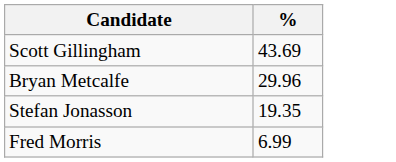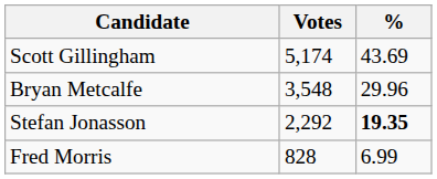 <table class="wikitable sortable">
 <tr>
 <th bgcolor="#DDDDFF" width="200px">Candidate</th>
+<th bgcolor="#DDDDFF" width="50px">Votes</th>
 <th bgcolor="#DDDDFF" width="50px">%</th>
 </tr>
 <tr>
 <td>Scott Gillingham</td>
+<td>5,174</td>
 <td>43.69</td>
 </tr>
 <tr>
 <td>Bryan Metcalfe</td>
+<td>3,548</td>
 <td>29.96</td>
 </tr>
 <tr>
 <td>Stefan Jonasson</td>
-<td>19.35</td>
+<td>2,292</td>
+<td><strong>19.35</strong></td>
 </tr>
 <tr>
 <td>Fred Morris</td>
+<td>828</td>
 <td>6.99</td>
 </tr>
 </table>
